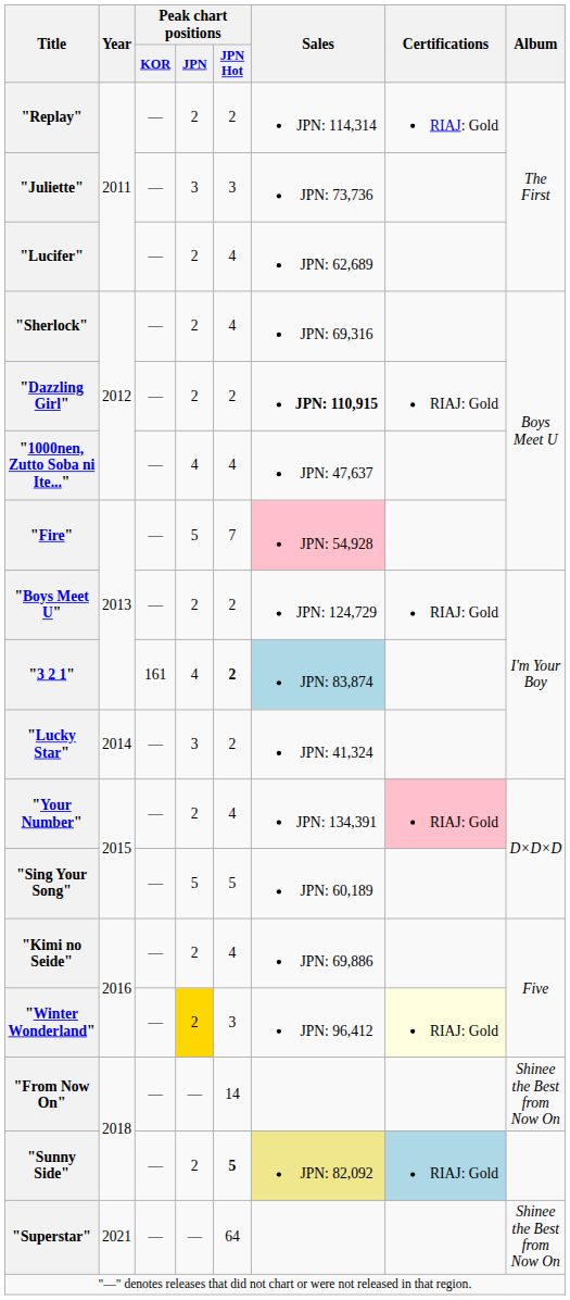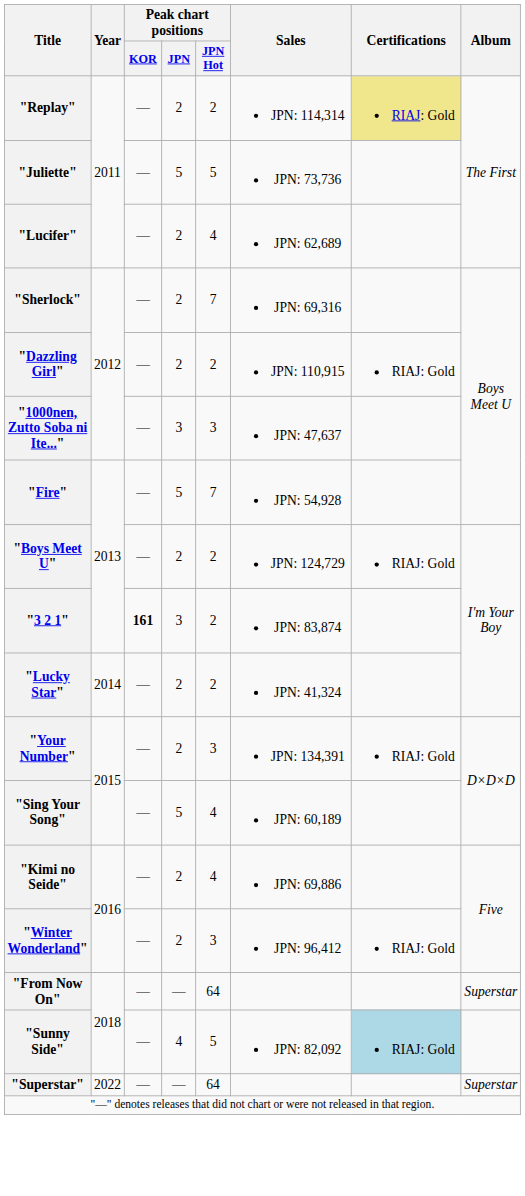 <table class="wikitable plainrowheaders" style="text-align:center;">
 <tr>
 <th scope="col" rowspan="2">Title</th>
 <th scope="col" rowspan="2">Year</th>
 <th scope="col" colspan="3">Peak chart positions</th>
 <th scope="col" rowspan="2" style="width:12em;">Sales</th>
 <th scope="col" rowspan="2" style="width:10em;">Certifications</th>
 <th scope="col" rowspan="2">Album</th>
 </tr>
 <tr>
 <th scope="col" style="width:3em;font-size:90%;"><a href='#'>KOR</a><br></th>
 <th scope="col" style="width:3em;font-size:90%;"><a href='#'>JPN</a><br></th>
 <th scope="col" style="width:3em;font-size:90%;"><a href='#'>JPN<br>Hot</a><br></th>
 </tr>
 <tr>
 <th scope="row">"Replay" </th>
 <td rowspan="3">2011</td>
 <td>—</td>
 <td>2</td>
 <td>2</td>
 <td><br><ul><li>JPN: 114,314</li></ul></td>
-<td><br><ul><li><a href='#'>RIAJ</a>: Gold</li></ul></td>
+<td style="background: khaki;"><br><ul><li><a href='#'>RIAJ</a>: Gold</li></ul></td>
 <td rowspan="3"><em>The First</em></td>
 </tr>
 <tr>
 <th scope="row">"Juliette"</th>
 <td>—</td>
-<td>3</td>
-<td>3</td>
+<td>5</td>
+<td>5</td>
 <td><br><ul><li>JPN: 73,736</li></ul></td>
 <td></td>
 </tr>
 <tr>
 <th scope="row">"Lucifer"</th>
 <td>—</td>
 <td>2</td>
 <td>4</td>
 <td><br><ul><li>JPN: 62,689</li></ul></td>
 <td></td>
 </tr>
 <tr>
 <th scope="row">"Sherlock"</th>
 <td rowspan="3">2012</td>
 <td>—</td>
 <td>2</td>
-<td>4</td>
+<td>7</td>
 <td><br><ul><li>JPN: 69,316</li></ul></td>
 <td></td>
 <td rowspan="4"><em>Boys Meet U</em></td>
 </tr>
 <tr>
 <th scope="row">"<a href='#'>Dazzling Girl</a>"</th>
 <td>—</td>
 <td>2</td>
 <td>2</td>
-<td><strong><br><ul><li>JPN: 110,915</li></ul></strong></td>
+<td><br><ul><li>JPN: 110,915</li></ul></td>
 <td><br><ul><li>RIAJ: Gold</li></ul></td>
 </tr>
 <tr>
 <th scope="row">"<a href='#'>1000nen, Zutto Soba ni Ite...</a>"<br></th>
 <td>—</td>
-<td>4</td>
-<td>4</td>
+<td>3</td>
+<td>3</td>
 <td><br><ul><li>JPN: 47,637</li></ul></td>
 <td></td>
 </tr>
 <tr>
 <th scope="row">"<a href='#'>Fire</a>"</th>
 <td rowspan="3">2013</td>
 <td>—</td>
 <td>5</td>
 <td>7</td>
-<td style="background: pink;"><br><ul><li>JPN: 54,928</li></ul></td>
+<td><br><ul><li>JPN: 54,928</li></ul></td>
 <td></td>
 </tr>
 <tr>
 <th scope="row">"<a href='#'>Boys Meet U</a>"</th>
 <td>—</td>
 <td>2</td>
 <td>2</td>
 <td><br><ul><li>JPN: 124,729</li></ul></td>
 <td><br><ul><li>RIAJ: Gold</li></ul></td>
 <td rowspan="3"><em>I'm Your Boy</em></td>
 </tr>
 <tr>
 <th scope="row">"<a href='#'>3 2 1</a>"</th>
-<td>161</td>
-<td>4</td>
-<td><strong>2</strong></td>
-<td style="background: lightblue;"><br><ul><li>JPN: 83,874</li></ul></td>
+<td><strong>161</strong></td>
+<td>3</td>
+<td>2</td>
+<td><br><ul><li>JPN: 83,874</li></ul></td>
 <td></td>
 </tr>
 <tr>
 <th scope="row">"<a href='#'>Lucky Star</a>"</th>
 <td>2014</td>
 <td>—</td>
-<td>3</td>
+<td>2</td>
 <td>2</td>
 <td><br><ul><li>JPN: 41,324</li></ul></td>
 <td></td>
 </tr>
 <tr>
 <th scope="row">"<a href='#'>Your Number</a>"</th>
 <td rowspan="2">2015</td>
 <td>—</td>
 <td>2</td>
-<td>4</td>
+<td>3</td>
 <td><br><ul><li>JPN: 134,391</li></ul></td>
-<td style="background: pink;"><br><ul><li>RIAJ: Gold</li></ul></td>
+<td><br><ul><li>RIAJ: Gold</li></ul></td>
 <td rowspan="2"><em>D×D×D</em></td>
 </tr>
 <tr>
 <th scope="row">"Sing Your Song"</th>
 <td>—</td>
 <td>5</td>
-<td>5</td>
+<td>4</td>
 <td><br><ul><li>JPN: 60,189</li></ul></td>
 <td></td>
 </tr>
 <tr>
 <th scope="row">"Kimi no Seide" </th>
 <td rowspan="2">2016</td>
 <td>—</td>
 <td>2</td>
 <td>4</td>
 <td><br><ul><li>JPN: 69,886</li></ul></td>
 <td></td>
 <td rowspan="2"><em>Five</em></td>
 </tr>
 <tr>
 <th scope="row">"<a href='#'>Winter Wonderland</a>"</th>
 <td>—</td>
-<td style="background: gold;">2</td>
+<td>2</td>
 <td>3</td>
 <td><br><ul><li>JPN: 96,412</li></ul></td>
-<td style="background: lightyellow;"><br><ul><li>RIAJ: Gold</li></ul></td>
+<td><br><ul><li>RIAJ: Gold</li></ul></td>
 </tr>
 <tr>
 <th scope="row">"From Now On"</th>
 <td rowspan="2">2018</td>
 <td>—</td>
 <td>—</td>
-<td>14</td>
+<td>64</td>
 <td></td>
 <td></td>
-<td><em>Shinee the Best from Now On</em></td>
+<td><em>Superstar</em></td>
 </tr>
 <tr>
 <th scope="row">"Sunny Side"</th>
 <td>—</td>
-<td>2</td>
-<td><strong>5</strong></td>
-<td style="background: khaki;"><br><ul><li>JPN: 82,092</li></ul></td>
+<td>4</td>
+<td>5</td>
+<td><br><ul><li>JPN: 82,092</li></ul></td>
 <td style="background: lightblue;"><br><ul><li>RIAJ: Gold</li></ul></td>
 <td></td>
 </tr>
 <tr>
 <th scope="row">"Superstar"</th>
-<td>2021</td>
+<td>2022</td>
 <td>—</td>
 <td>—</td>
 <td>64</td>
 <td></td>
 <td></td>
-<td><em>Shinee the Best from Now On</em></td>
+<td><em>Superstar</em></td>
 </tr>
 <tr>
 <td colspan="14" style="font-size:85%">"—" denotes releases that did not chart or were not released in that region.</td>
 </tr>
 </table>
